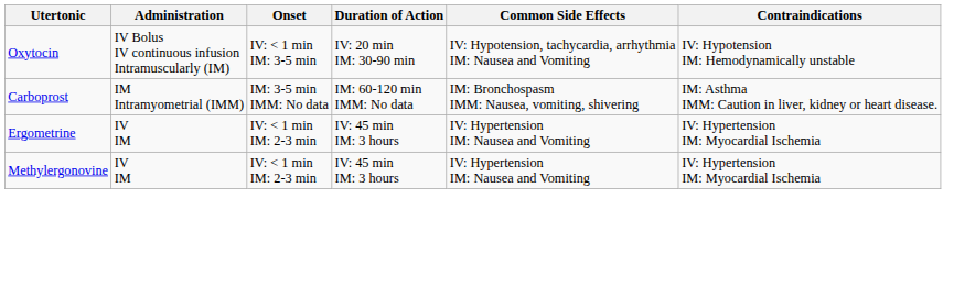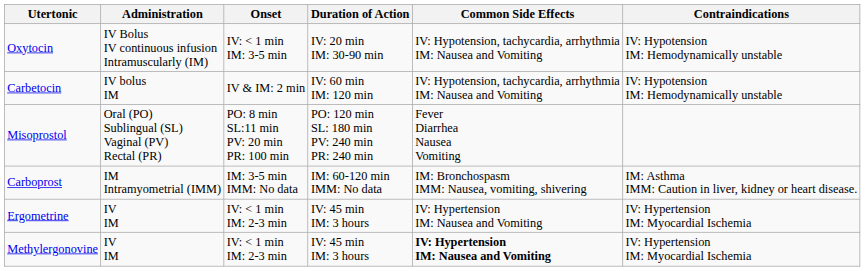 <table class="wikitable">
 <tr>
 <th>Utertonic</th>
 <th>Administration</th>
 <th>Onset</th>
 <th>Duration of Action</th>
 <th>Common Side Effects</th>
 <th>Contraindications</th>
 </tr>
 <tr>
 <td><a href='#'>Oxytocin</a></td>
 <td>IV Bolus<br>IV continuous infusion<br>Intramuscularly (IM)</td>
 <td>IV: < 1 min<br>IM: 3-5 min</td>
 <td>IV: 20 min<br>IM: 30-90 min</td>
 <td>IV: Hypotension, tachycardia, arrhythmia<br>IM: Nausea and Vomiting</td>
 <td>IV: Hypotension<br>IM: Hemodynamically unstable</td>
+</tr>
+<tr>
+<td><a href='#'>Carbetocin</a></td>
+<td>IV bolus<br>IM</td>
+<td>IV & IM: 2 min</td>
+<td>IV: 60 min<br>IM: 120 min</td>
+<td>IV: Hypotension, tachycardia, arrhythmia<br>IM: Nausea and Vomiting</td>
+<td>IV: Hypotension<br>IM: Hemodynamically unstable</td>
+</tr>
+<tr>
+<td><a href='#'>Misoprostol</a></td>
+<td>Oral (PO)<br>Sublingual (SL)<br>Vaginal (PV)<br>Rectal (PR)</td>
+<td>PO: 8 min<br>SL:11 min<br>PV: 20 min<br>PR: 100 min</td>
+<td>PO: 120 min<br>SL: 180 min<br>PV: 240 min<br>PR: 240 min</td>
+<td>Fever<br>Diarrhea<br>Nausea<br>Vomiting</td>
+<td></td>
 </tr>
 <tr>
 <td><a href='#'>Carboprost</a></td>
 <td>IM<br>Intramyometrial (IMM)</td>
 <td>IM: 3-5 min<br>IMM: No data</td>
 <td>IM: 60-120 min<br>IMM: No data</td>
 <td>IM: Bronchospasm<br>IMM: Nausea, vomiting, shivering</td>
 <td>IM: Asthma<br>IMM: Caution in liver, kidney or heart disease.</td>
 </tr>
 <tr>
 <td><a href='#'>Ergometrine</a></td>
 <td>IV<br>IM</td>
 <td>IV: < 1 min<br>IM: 2-3 min</td>
 <td>IV: 45 min<br>IM: 3 hours</td>
 <td>IV: Hypertension<br>IM: Nausea and Vomiting</td>
 <td>IV: Hypertension<br>IM: Myocardial Ischemia</td>
 </tr>
 <tr>
 <td><a href='#'>Methylergonovine</a></td>
 <td>IV<br>IM</td>
 <td>IV: < 1 min<br>IM: 2-3 min</td>
 <td>IV: 45 min<br>IM: 3 hours</td>
-<td>IV: Hypertension<br>IM: Nausea and Vomiting</td>
+<td><strong>IV: Hypertension<br>IM: Nausea and Vomiting</strong></td>
 <td>IV: Hypertension<br>IM: Myocardial Ischemia</td>
 </tr>
 </table>
